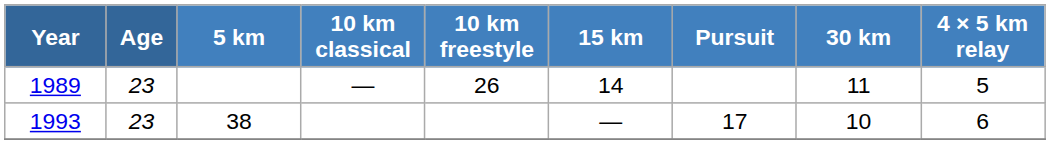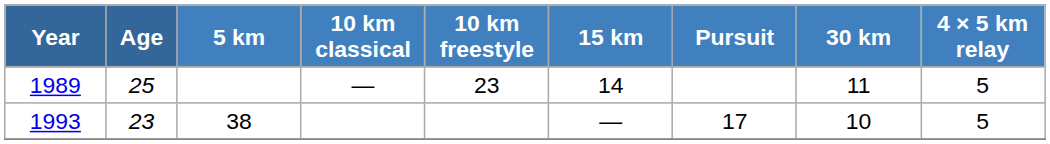 <table class="wikitable" style="font-size:95%; text-align:center; border:grey solid 1px; border-collapse:collapse; background:#ffffff;">
 <tr>
 <th style="background-color:#369; color:white; width:60px;"> Year </th>
 <th style="background-color:#369; color:white; width:40px;"> Age </th>
 <th style="background-color:#4180be; color:white; width:75px;"> 5 km </th>
 <th style="background-color:#4180be; color:white; width:75px;"> 10 km <br> classical </th>
 <th style="background-color:#4180be; color:white; width:75px;"> 10 km <br> freestyle </th>
 <th style="background-color:#4180be; color:white; width:75px;"> 15 km </th>
 <th style="background-color:#4180be; color:white; width:75px;"> Pursuit </th>
 <th style="background-color:#4180be; color:white; width:75px;"> 30 km </th>
 <th style="background-color:#4180be; color:white; width:75px;"> 4 × 5 km <br> relay </th>
 </tr>
 <tr>
 <td><a href='#'>1989</a></td>
-<td><em>23</em></td>
+<td><em>25</em></td>
 <td></td>
 <td>—</td>
-<td>26</td>
+<td>23</td>
 <td>14</td>
 <td></td>
 <td>11</td>
 <td>5</td>
 </tr>
 <tr>
 <td><a href='#'>1993</a></td>
 <td><em>23</em></td>
 <td>38</td>
 <td></td>
 <td></td>
 <td>—</td>
 <td>17</td>
 <td>10</td>
-<td>6</td>
+<td>5</td>
 </tr>
 <tr>
 </tr>
 </table>
